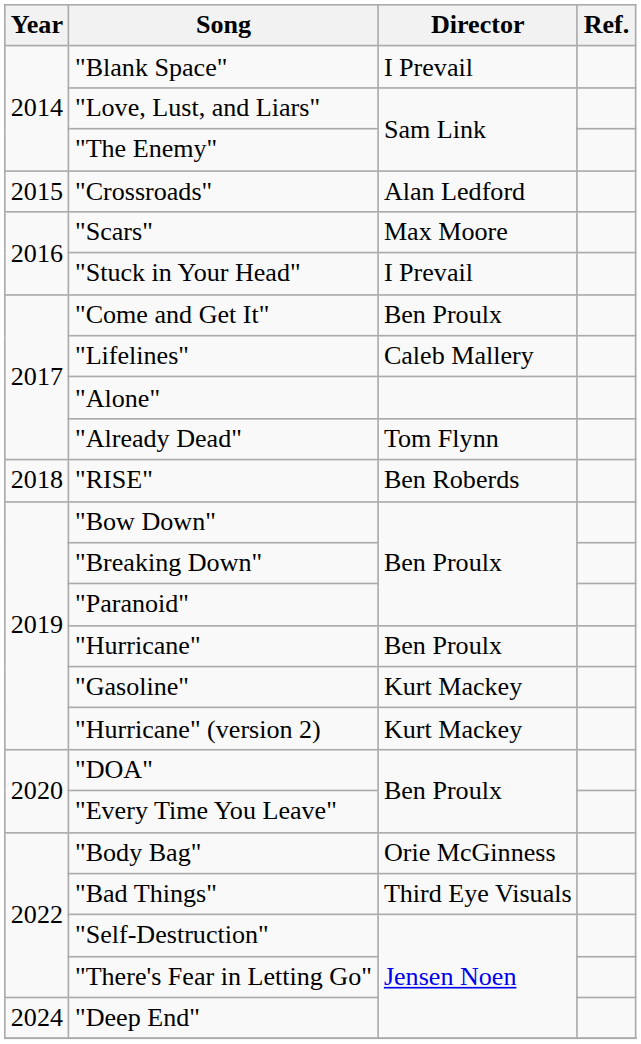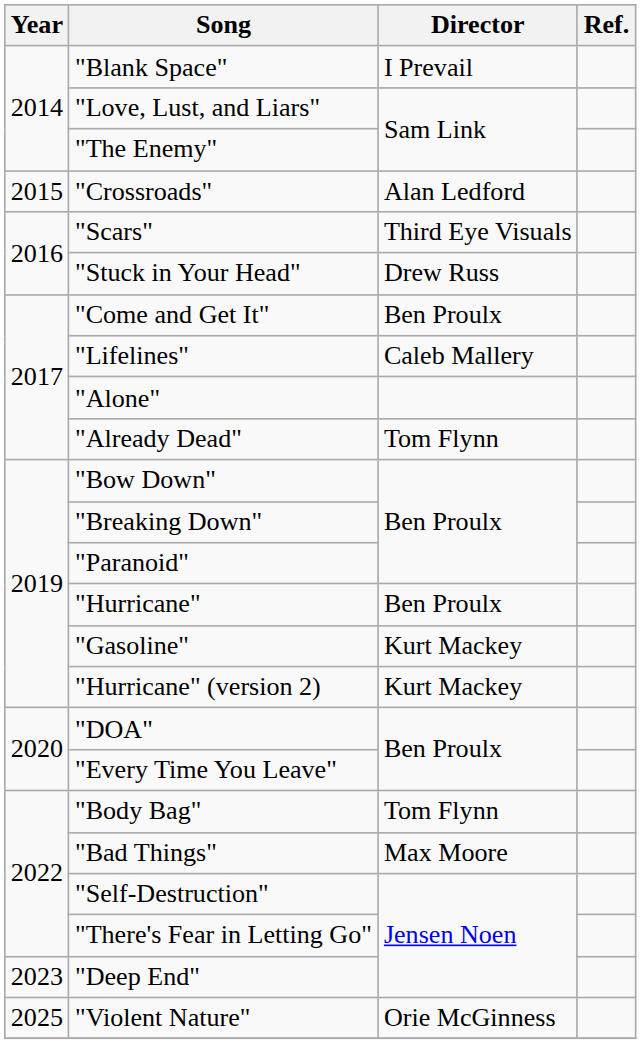 <table class="wikitable">
 <tr>
 <th>Year</th>
 <th>Song</th>
 <th>Director</th>
 <th>Ref.</th>
 </tr>
 <tr>
 <td rowspan="3">2014</td>
 <td>"Blank Space"</td>
 <td>I Prevail</td>
 <td></td>
 </tr>
 <tr>
 <td>"Love, Lust, and Liars"</td>
 <td rowspan="2">Sam Link</td>
 <td></td>
 </tr>
 <tr>
 <td>"The Enemy"</td>
 <td></td>
 </tr>
 <tr>
 <td>2015</td>
 <td>"Crossroads"</td>
 <td>Alan Ledford</td>
 <td></td>
 </tr>
 <tr>
 <td rowspan="2">2016</td>
 <td>"Scars"</td>
-<td>Max Moore</td>
+<td>Third Eye Visuals</td>
 <td></td>
 </tr>
 <tr>
 <td>"Stuck in Your Head"</td>
-<td>I Prevail</td>
+<td>Drew Russ</td>
 <td></td>
 </tr>
 <tr>
 <td rowspan="4">2017</td>
 <td>"Come and Get It"</td>
 <td>Ben Proulx</td>
 <td></td>
 </tr>
 <tr>
 <td>"Lifelines"</td>
 <td>Caleb Mallery</td>
 <td></td>
 </tr>
 <tr>
 <td>"Alone"</td>
 <td></td>
 <td></td>
 </tr>
 <tr>
 <td>"Already Dead"</td>
 <td>Tom Flynn</td>
-<td></td>
-</tr>
-<tr>
-<td>2018</td>
-<td>"RISE"</td>
-<td>Ben Roberds</td>
 <td></td>
 </tr>
 <tr>
 <td rowspan="6">2019</td>
 <td>"Bow Down"</td>
 <td rowspan="3">Ben Proulx</td>
 <td></td>
 </tr>
 <tr>
 <td>"Breaking Down"</td>
 <td></td>
 </tr>
 <tr>
 <td>"Paranoid"</td>
 <td></td>
 </tr>
 <tr>
 <td>"Hurricane"</td>
 <td>Ben Proulx</td>
 <td></td>
 </tr>
 <tr>
 <td>"Gasoline"</td>
 <td>Kurt Mackey</td>
 <td></td>
 </tr>
 <tr>
 <td>"Hurricane" (version 2)</td>
 <td>Kurt Mackey</td>
 <td></td>
 </tr>
 <tr>
 <td rowspan="2">2020</td>
 <td>"DOA" </td>
 <td rowspan="2">Ben Proulx</td>
 <td></td>
 </tr>
 <tr>
 <td>"Every Time You Leave" </td>
 <td></td>
 </tr>
 <tr>
 <td rowspan="4">2022</td>
 <td>"Body Bag"</td>
-<td>Orie McGinness</td>
+<td>Tom Flynn</td>
 <td></td>
 </tr>
 <tr>
 <td>"Bad Things"</td>
-<td>Third Eye Visuals</td>
+<td>Max Moore</td>
 <td></td>
 </tr>
 <tr>
 <td>"Self-Destruction"</td>
 <td rowspan="3"><a href='#'>Jensen Noen</a></td>
 <td></td>
 </tr>
 <tr>
 <td>"There's Fear in Letting Go"</td>
 <td></td>
 </tr>
 <tr>
-<td>2024</td>
+<td>2023</td>
 <td>"Deep End"</td>
+<td></td>
+</tr>
+<tr>
+<td>2025</td>
+<td>"Violent Nature"</td>
+<td>Orie McGinness</td>
 <td></td>
 </tr>
 <tr>
 </tr>
 </table>
